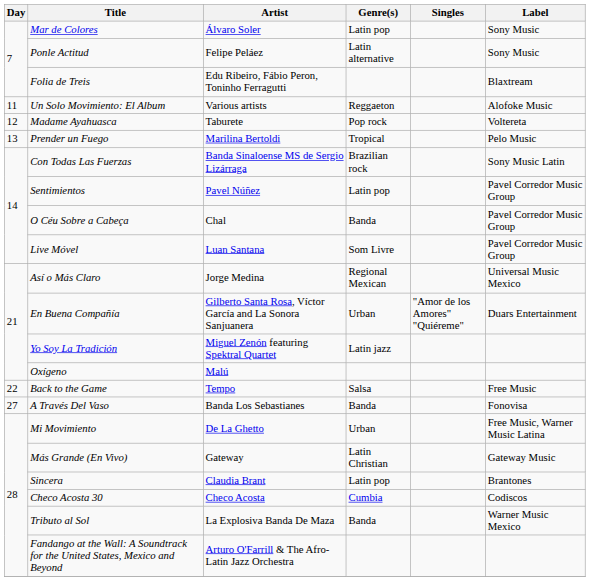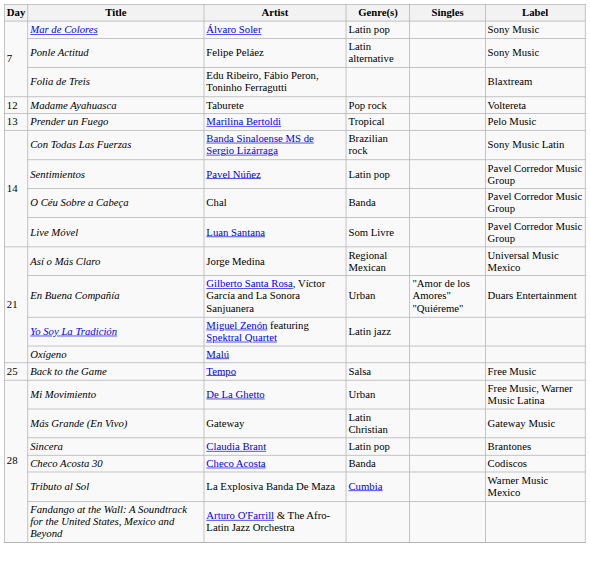 <table class="wikitable sortable" style="text-align: left;">
 <tr>
 <th>Day</th>
 <th>Title</th>
 <th>Artist</th>
 <th>Genre(s)</th>
 <th>Singles</th>
 <th>Label</th>
 </tr>
 <tr>
 <td rowspan="3">7</td>
 <td><em><a href='#'>Mar de Colores</a></em></td>
 <td><a href='#'>Álvaro Soler</a></td>
 <td>Latin pop</td>
 <td></td>
 <td>Sony Music</td>
 </tr>
 <tr>
 <td><em>Ponle Actitud</em></td>
 <td>Felipe Peláez</td>
 <td>Latin alternative</td>
 <td></td>
 <td>Sony Music</td>
 </tr>
 <tr>
 <td><em>Folia de Treis</em></td>
 <td>Edu Ribeiro, Fábio Peron, Toninho Ferragutti</td>
 <td></td>
 <td></td>
 <td>Blaxtream</td>
-</tr>
-<tr>
-<td>11</td>
-<td><em>Un Solo Movimiento: El Album</em></td>
-<td>Various artists</td>
-<td>Reggaeton</td>
-<td></td>
-<td>Alofoke Music</td>
 </tr>
 <tr>
 <td>12</td>
 <td><em>Madame Ayahuasca</em></td>
 <td>Taburete</td>
 <td>Pop rock</td>
 <td></td>
 <td>Voltereta</td>
 </tr>
 <tr>
 <td>13</td>
 <td><em>Prender un Fuego</em></td>
 <td><a href='#'>Marilina Bertoldi</a></td>
 <td>Tropical</td>
 <td></td>
 <td>Pelo Music</td>
 </tr>
 <tr>
 <td rowspan="4">14</td>
 <td><em>Con Todas Las Fuerzas</em></td>
 <td><a href='#'>Banda Sinaloense MS de Sergio Lizárraga</a></td>
 <td>Brazilian rock</td>
 <td></td>
 <td>Sony Music Latin</td>
 </tr>
 <tr>
 <td><em>Sentimientos</em></td>
 <td><a href='#'>Pavel Núñez</a></td>
 <td>Latin pop</td>
 <td></td>
 <td>Pavel Corredor Music Group</td>
 </tr>
 <tr>
 <td><em>O Céu Sobre a Cabeça</em></td>
 <td>Chal</td>
 <td>Banda</td>
 <td></td>
 <td>Pavel Corredor Music Group</td>
 </tr>
 <tr>
 <td><em>Live Móvel</em></td>
 <td><a href='#'>Luan Santana</a></td>
 <td>Som Livre</td>
 <td></td>
 <td>Pavel Corredor Music Group</td>
 </tr>
 <tr>
 <td rowspan="4">21</td>
 <td><em>Así o Más Claro</em></td>
 <td>Jorge Medina</td>
 <td>Regional Mexican</td>
 <td></td>
 <td>Universal Music Mexico</td>
 </tr>
 <tr>
 <td><em>En Buena Compañía</em></td>
 <td><a href='#'>Gilberto Santa Rosa</a>, Víctor García and La Sonora Sanjuanera</td>
 <td>Urban</td>
 <td>"Amor de los Amores"<br>"Quiéreme"</td>
 <td>Duars Entertainment</td>
 </tr>
 <tr>
 <td><em><a href='#'>Yo Soy La Tradición</a></em></td>
 <td><a href='#'>Miguel Zenón</a> featuring <a href='#'>Spektral Quartet</a></td>
 <td>Latin jazz</td>
 <td></td>
 <td></td>
 </tr>
 <tr>
 <td><em>Oxígeno</em></td>
 <td><a href='#'>Malú</a></td>
 <td></td>
 <td></td>
 <td></td>
 </tr>
 <tr>
-<td>22</td>
+<td>25</td>
 <td><em>Back to the Game</em></td>
 <td><a href='#'>Tempo</a></td>
 <td>Salsa</td>
 <td></td>
 <td>Free Music</td>
-</tr>
-<tr>
-<td>27</td>
-<td><em>A Través Del Vaso</em></td>
-<td>Banda Los Sebastianes</td>
-<td>Banda</td>
-<td></td>
-<td>Fonovisa</td>
 </tr>
 <tr>
 <td rowspan="6">28</td>
 <td><em>Mi Movimiento</em></td>
 <td><a href='#'>De La Ghetto</a></td>
 <td>Urban</td>
 <td></td>
 <td>Free Music, Warner Music Latina</td>
 </tr>
 <tr>
 <td><em>Más Grande (En Vivo)</em></td>
 <td>Gateway</td>
 <td>Latin Christian</td>
 <td></td>
 <td>Gateway Music</td>
 </tr>
 <tr>
 <td><em>Sincera</em></td>
 <td><a href='#'>Claudia Brant</a></td>
 <td>Latin pop</td>
 <td></td>
 <td>Brantones</td>
 </tr>
 <tr>
 <td><em>Checo Acosta 30</em></td>
 <td><a href='#'>Checo Acosta</a></td>
-<td><a href='#'>Cumbia</a></td>
+<td>Banda</td>
 <td></td>
 <td>Codiscos</td>
 </tr>
 <tr>
 <td><em>Tributo al Sol</em></td>
 <td>La Explosiva Banda De Maza</td>
-<td>Banda</td>
+<td><a href='#'>Cumbia</a></td>
 <td></td>
 <td>Warner Music Mexico</td>
 </tr>
 <tr>
 <td><em>Fandango at the Wall: A Soundtrack for the United States, Mexico and Beyond</em></td>
 <td><a href='#'>Arturo O'Farrill</a> & The Afro-Latin Jazz Orchestra</td>
 <td></td>
 <td></td>
 <td></td>
 </tr>
 <tr>
 </tr>
 </table>
